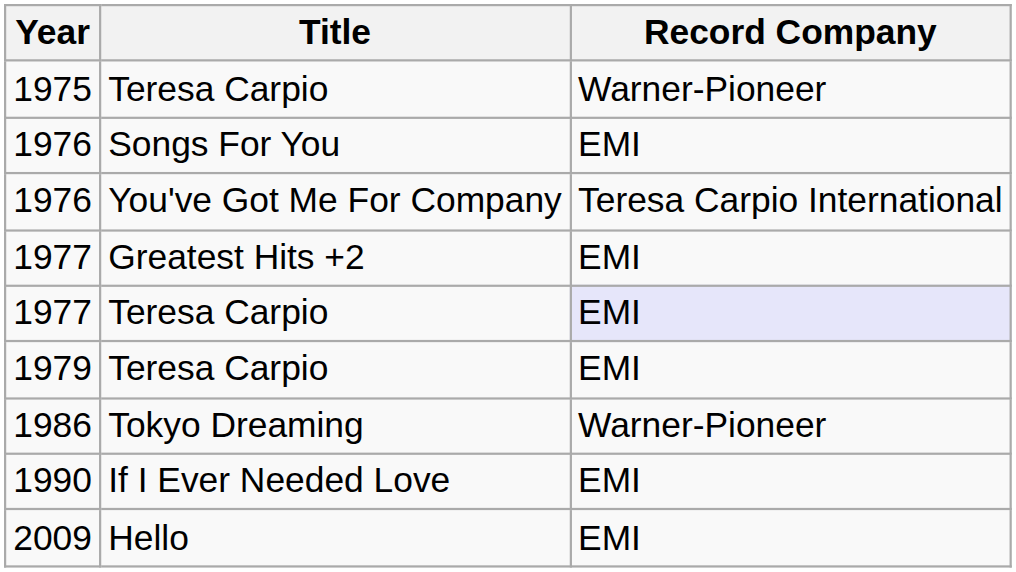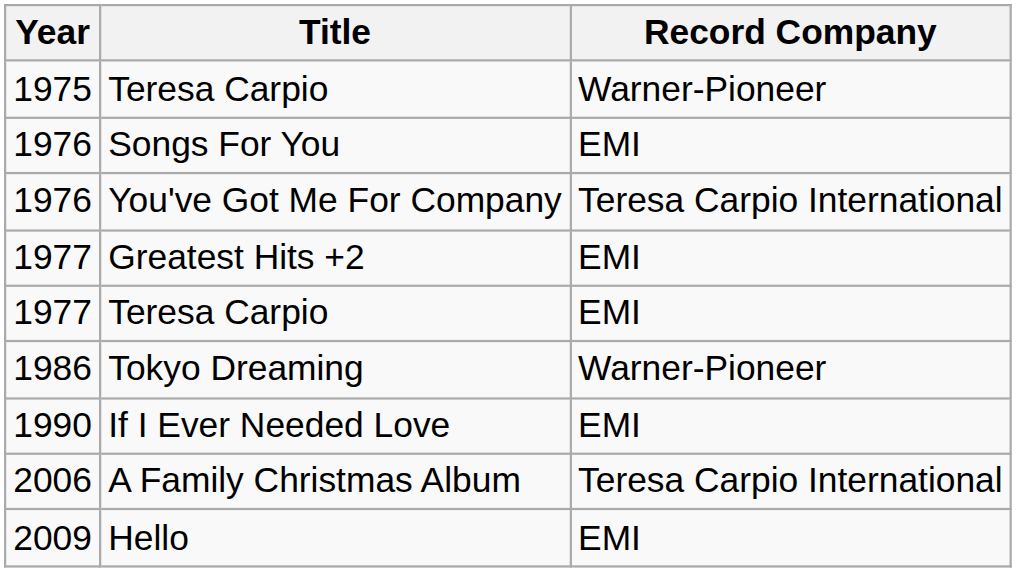 <table class="wikitable">
 <tr>
 <th>Year</th>
 <th>Title</th>
 <th>Record Company</th>
 </tr>
 <tr>
 <td>1975</td>
 <td>Teresa Carpio</td>
 <td>Warner-Pioneer</td>
 </tr>
 <tr>
 <td>1976</td>
 <td>Songs For You</td>
 <td>EMI</td>
 </tr>
 <tr>
 <td>1976</td>
 <td>You've Got Me For Company</td>
 <td>Teresa Carpio International</td>
 </tr>
 <tr>
 <td>1977</td>
 <td>Greatest Hits +2</td>
 <td>EMI</td>
 </tr>
 <tr>
 <td>1977</td>
 <td>Teresa Carpio</td>
-<td style="background: lavender;">EMI</td>
-</tr>
-<tr>
-<td>1979</td>
-<td>Teresa Carpio</td>
 <td>EMI</td>
 </tr>
 <tr>
 <td>1986</td>
 <td>Tokyo Dreaming</td>
 <td>Warner-Pioneer</td>
 </tr>
 <tr>
 <td>1990</td>
 <td>If I Ever Needed Love</td>
 <td>EMI</td>
 </tr>
 <tr>
+<td>2006</td>
+<td>A Family Christmas Album</td>
+<td>Teresa Carpio International</td>
+</tr>
+<tr>
 <td>2009</td>
 <td>Hello</td>
 <td>EMI</td>
 </tr>
 </table>
